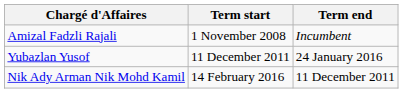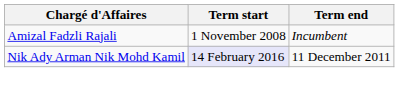 <table class=wikitable>
 <tr>
 <th>Chargé d'Affaires</th>
 <th>Term start</th>
 <th>Term end</th>
 </tr>
 <tr>
 <td><a href='#'>Amizal Fadzli Rajali</a></td>
 <td>1 November 2008</td>
 <td><em>Incumbent</em></td>
 </tr>
 <tr>
-<td><a href='#'>Yubazlan Yusof</a></td>
-<td>11 December 2011</td>
-<td>24 January 2016</td>
-</tr>
-<tr>
 <td><a href='#'>Nik Ady Arman Nik Mohd Kamil</a></td>
-<td>14 February 2016</td>
+<td style="background: lavender;">14 February 2016</td>
 <td>11 December 2011</td>
 </tr>
 </table>
